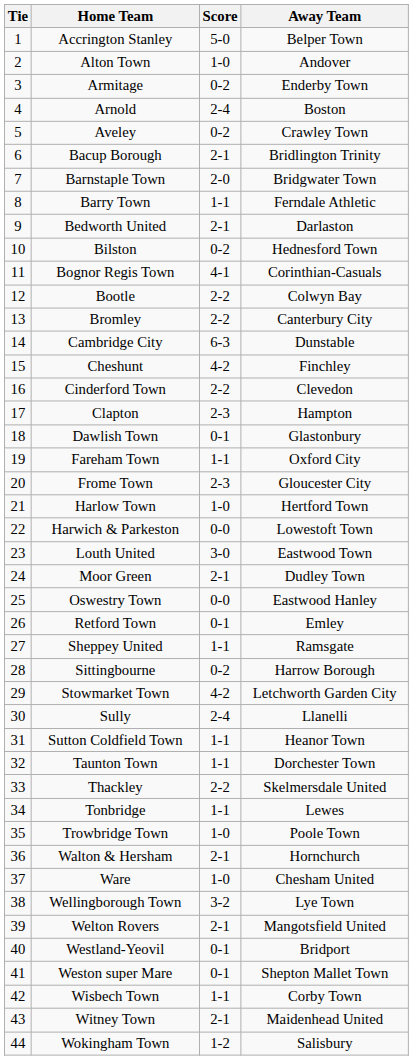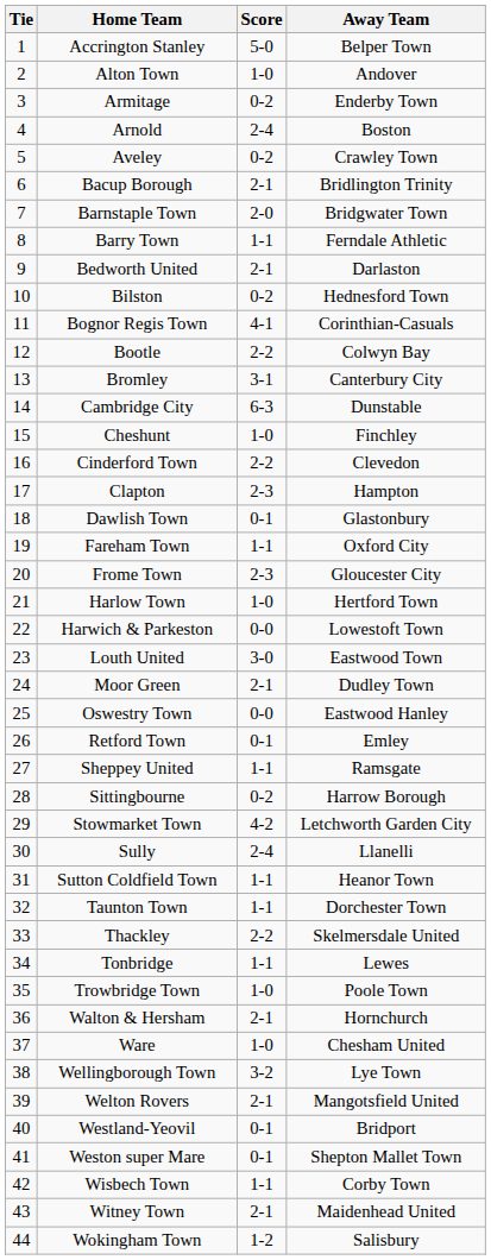 <table class="wikitable" style="text-align:center;">
 <tr>
 <th width=20>Tie</th>
 <th width=175>Home Team</th>
 <th width=20>Score</th>
 <th width=175>Away Team</th>
 </tr>
 <tr>
 <td>1</td>
 <td>Accrington Stanley</td>
 <td>5-0</td>
 <td>Belper Town</td>
 </tr>
 <tr>
 <td>2</td>
 <td>Alton Town</td>
 <td>1-0</td>
 <td>Andover</td>
 </tr>
 <tr>
 <td>3</td>
 <td>Armitage</td>
 <td>0-2</td>
 <td>Enderby Town</td>
 </tr>
 <tr>
 <td>4</td>
 <td>Arnold</td>
 <td>2-4</td>
 <td>Boston</td>
 </tr>
 <tr>
 <td>5</td>
 <td>Aveley</td>
 <td>0-2</td>
 <td>Crawley Town</td>
 </tr>
 <tr>
 <td>6</td>
 <td>Bacup Borough</td>
 <td>2-1</td>
 <td>Bridlington Trinity</td>
 </tr>
 <tr>
 <td>7</td>
 <td>Barnstaple Town</td>
 <td>2-0</td>
 <td>Bridgwater Town</td>
 </tr>
 <tr>
 <td>8</td>
 <td>Barry Town</td>
 <td>1-1</td>
 <td>Ferndale Athletic</td>
 </tr>
 <tr>
 <td>9</td>
 <td>Bedworth United</td>
 <td>2-1</td>
 <td>Darlaston</td>
 </tr>
 <tr>
 <td>10</td>
 <td>Bilston</td>
 <td>0-2</td>
 <td>Hednesford Town</td>
 </tr>
 <tr>
 <td>11</td>
 <td>Bognor Regis Town</td>
 <td>4-1</td>
 <td>Corinthian-Casuals</td>
 </tr>
 <tr>
 <td>12</td>
 <td>Bootle</td>
 <td>2-2</td>
 <td>Colwyn Bay</td>
 </tr>
 <tr>
 <td>13</td>
 <td>Bromley</td>
-<td>2-2</td>
+<td>3-1</td>
 <td>Canterbury City</td>
 </tr>
 <tr>
 <td>14</td>
 <td>Cambridge City</td>
 <td>6-3</td>
 <td>Dunstable</td>
 </tr>
 <tr>
 <td>15</td>
 <td>Cheshunt</td>
-<td>4-2</td>
+<td>1-0</td>
 <td>Finchley</td>
 </tr>
 <tr>
 <td>16</td>
 <td>Cinderford Town</td>
 <td>2-2</td>
 <td>Clevedon</td>
 </tr>
 <tr>
 <td>17</td>
 <td>Clapton</td>
 <td>2-3</td>
 <td>Hampton</td>
 </tr>
 <tr>
 <td>18</td>
 <td>Dawlish Town</td>
 <td>0-1</td>
 <td>Glastonbury</td>
 </tr>
 <tr>
 <td>19</td>
 <td>Fareham Town</td>
 <td>1-1</td>
 <td>Oxford City</td>
 </tr>
 <tr>
 <td>20</td>
 <td>Frome Town</td>
 <td>2-3</td>
 <td>Gloucester City</td>
 </tr>
 <tr>
 <td>21</td>
 <td>Harlow Town</td>
 <td>1-0</td>
 <td>Hertford Town</td>
 </tr>
 <tr>
 <td>22</td>
 <td>Harwich & Parkeston</td>
 <td>0-0</td>
 <td>Lowestoft Town</td>
 </tr>
 <tr>
 <td>23</td>
 <td>Louth United</td>
 <td>3-0</td>
 <td>Eastwood Town</td>
 </tr>
 <tr>
 <td>24</td>
 <td>Moor Green</td>
 <td>2-1</td>
 <td>Dudley Town</td>
 </tr>
 <tr>
 <td>25</td>
 <td>Oswestry Town</td>
 <td>0-0</td>
 <td>Eastwood Hanley</td>
 </tr>
 <tr>
 <td>26</td>
 <td>Retford Town</td>
 <td>0-1</td>
 <td>Emley</td>
 </tr>
 <tr>
 <td>27</td>
 <td>Sheppey United</td>
 <td>1-1</td>
 <td>Ramsgate</td>
 </tr>
 <tr>
 <td>28</td>
 <td>Sittingbourne</td>
 <td>0-2</td>
 <td>Harrow Borough</td>
 </tr>
 <tr>
 <td>29</td>
 <td>Stowmarket Town</td>
 <td>4-2</td>
 <td>Letchworth Garden City</td>
 </tr>
 <tr>
 <td>30</td>
 <td>Sully</td>
 <td>2-4</td>
 <td>Llanelli</td>
 </tr>
 <tr>
 <td>31</td>
 <td>Sutton Coldfield Town</td>
 <td>1-1</td>
 <td>Heanor Town</td>
 </tr>
 <tr>
 <td>32</td>
 <td>Taunton Town</td>
 <td>1-1</td>
 <td>Dorchester Town</td>
 </tr>
 <tr>
 <td>33</td>
 <td>Thackley</td>
 <td>2-2</td>
 <td>Skelmersdale United</td>
 </tr>
 <tr>
 <td>34</td>
 <td>Tonbridge</td>
 <td>1-1</td>
 <td>Lewes</td>
 </tr>
 <tr>
 <td>35</td>
 <td>Trowbridge Town</td>
 <td>1-0</td>
 <td>Poole Town</td>
 </tr>
 <tr>
 <td>36</td>
 <td>Walton & Hersham</td>
 <td>2-1</td>
 <td>Hornchurch</td>
 </tr>
 <tr>
 <td>37</td>
 <td>Ware</td>
 <td>1-0</td>
 <td>Chesham United</td>
 </tr>
 <tr>
 <td>38</td>
 <td>Wellingborough Town</td>
 <td>3-2</td>
 <td>Lye Town</td>
 </tr>
 <tr>
 <td>39</td>
 <td>Welton Rovers</td>
 <td>2-1</td>
 <td>Mangotsfield United</td>
 </tr>
 <tr>
 <td>40</td>
 <td>Westland-Yeovil</td>
 <td>0-1</td>
 <td>Bridport</td>
 </tr>
 <tr>
 <td>41</td>
 <td>Weston super Mare</td>
 <td>0-1</td>
 <td>Shepton Mallet Town</td>
 </tr>
 <tr>
 <td>42</td>
 <td>Wisbech Town</td>
 <td>1-1</td>
 <td>Corby Town</td>
 </tr>
 <tr>
 <td>43</td>
 <td>Witney Town</td>
 <td>2-1</td>
 <td>Maidenhead United</td>
 </tr>
 <tr>
 <td>44</td>
 <td>Wokingham Town</td>
 <td>1-2</td>
 <td>Salisbury</td>
 </tr>
 </table>
